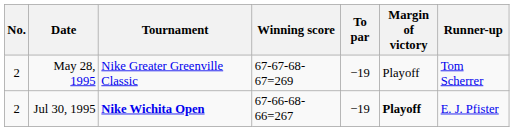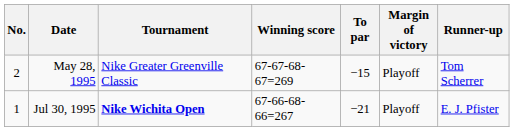 <table class="wikitable" style="font-size:95%;">
 <tr>
 <th>No.</th>
 <th>Date</th>
 <th>Tournament</th>
 <th>Winning score</th>
 <th>To par</th>
 <th>Margin of<br>victory</th>
 <th>Runner-up</th>
 </tr>
 <tr>
 <td align=center>2</td>
 <td align=right>May 28, <a href='#'>1995</a></td>
 <td><a href='#'>Nike Greater Greenville Classic</a></td>
 <td>67-67-68-67=269</td>
-<td align=center>−19</td>
+<td align=center>−15</td>
 <td>Playoff</td>
 <td> <a href='#'>Tom Scherrer</a></td>
 </tr>
 <tr>
-<td align=center>2</td>
+<td align=center>1</td>
 <td align=right>Jul 30, 1995</td>
 <td><strong><a href='#'>Nike Wichita Open</a></strong></td>
 <td>67-66-68-66=267</td>
-<td align=center>−19</td>
-<td><strong>Playoff</strong></td>
+<td align=center>−21</td>
+<td>Playoff</td>
 <td> <a href='#'>E. J. Pfister</a></td>
 </tr>
 </table>
